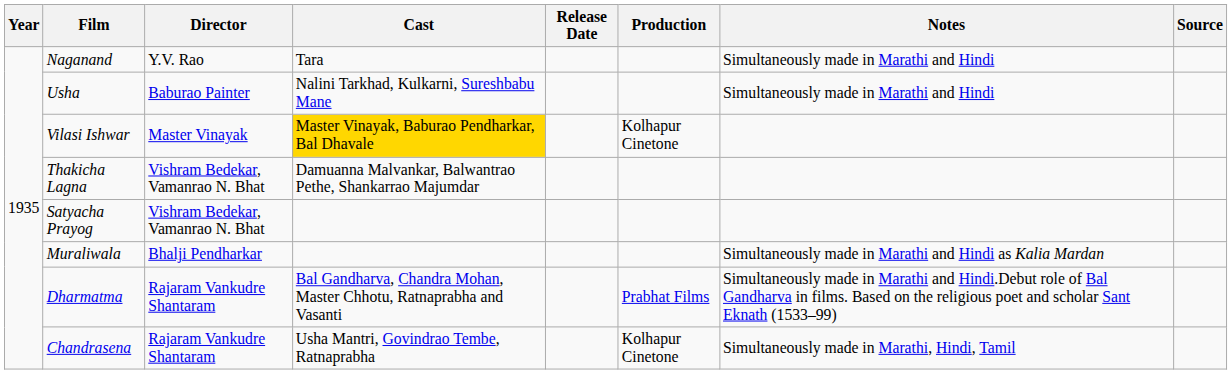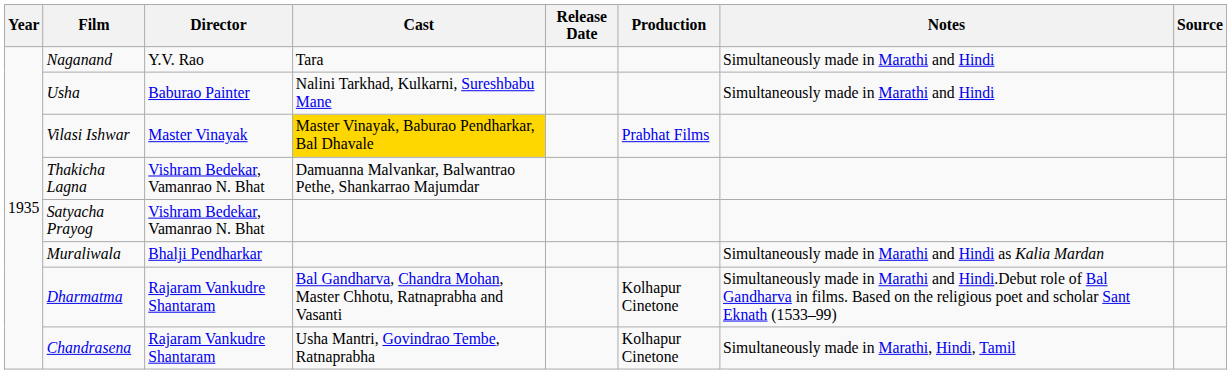 <table class ="wikitable sortable collapsible">
 <tr>
 <th>Year</th>
 <th>Film</th>
 <th>Director</th>
 <th class="unsortable">Cast</th>
 <th>Release Date</th>
 <th class="unsortable">Production</th>
 <th class="unsortable">Notes</th>
 <th class="unsortable">Source</th>
 </tr>
 <tr>
 <td rowspan=8 align="center">1935</td>
 <td><em>Naganand</em></td>
 <td>Y.V. Rao</td>
 <td>Tara</td>
 <td></td>
 <td></td>
 <td>Simultaneously made in <a href='#'>Marathi</a> and <a href='#'>Hindi</a></td>
 <td></td>
 </tr>
 <tr>
 <td><em>Usha</em></td>
 <td><a href='#'>Baburao Painter</a></td>
 <td>Nalini Tarkhad, Kulkarni, <a href='#'>Sureshbabu Mane</a></td>
 <td></td>
 <td></td>
 <td>Simultaneously made in <a href='#'>Marathi</a> and <a href='#'>Hindi</a></td>
 <td></td>
 </tr>
 <tr>
 <td><em>Vilasi Ishwar</em></td>
 <td><a href='#'>Master Vinayak</a></td>
 <td style="background: gold;">Master Vinayak, Baburao Pendharkar, Bal Dhavale</td>
 <td></td>
-<td>Kolhapur Cinetone</td>
+<td><a href='#'>Prabhat Films</a></td>
 <td></td>
 <td></td>
 </tr>
 <tr>
 <td><em>Thakicha Lagna</em></td>
 <td><a href='#'>Vishram Bedekar</a>, Vamanrao N. Bhat</td>
 <td>Damuanna Malvankar, Balwantrao Pethe, Shankarrao Majumdar</td>
 <td></td>
 <td></td>
 <td></td>
 <td></td>
 </tr>
 <tr>
 <td><em>Satyacha Prayog </em></td>
 <td><a href='#'>Vishram Bedekar</a>, Vamanrao N. Bhat</td>
 <td></td>
 <td></td>
 <td></td>
 <td></td>
 <td></td>
 </tr>
 <tr>
 <td><em>Muraliwala </em></td>
 <td><a href='#'>Bhalji Pendharkar</a></td>
 <td></td>
 <td></td>
 <td></td>
 <td>Simultaneously made in <a href='#'>Marathi</a> and <a href='#'>Hindi</a> as <em>Kalia Mardan</em></td>
 <td></td>
 </tr>
 <tr>
 <td><em><a href='#'>Dharmatma</a> </em></td>
 <td><a href='#'>Rajaram Vankudre Shantaram</a></td>
 <td><a href='#'>Bal Gandharva</a>, <a href='#'>Chandra Mohan</a>,  Master Chhotu, Ratnaprabha and Vasanti</td>
 <td></td>
-<td><a href='#'>Prabhat Films</a></td>
+<td>Kolhapur Cinetone</td>
 <td>Simultaneously made in <a href='#'>Marathi</a> and <a href='#'>Hindi</a>.Debut role of <a href='#'>Bal Gandharva</a> in films. Based on the religious poet and scholar <a href='#'>Sant</a> <a href='#'>Eknath</a> (1533–99)</td>
 <td></td>
 </tr>
 <tr>
 <td><em><a href='#'>Chandrasena</a> </em></td>
 <td><a href='#'>Rajaram Vankudre Shantaram</a></td>
 <td>Usha Mantri, <a href='#'>Govindrao Tembe</a>, Ratnaprabha</td>
 <td></td>
 <td>Kolhapur Cinetone</td>
 <td>Simultaneously made in <a href='#'>Marathi</a>, <a href='#'>Hindi</a>, <a href='#'>Tamil</a></td>
 <td></td>
 </tr>
 </table>
